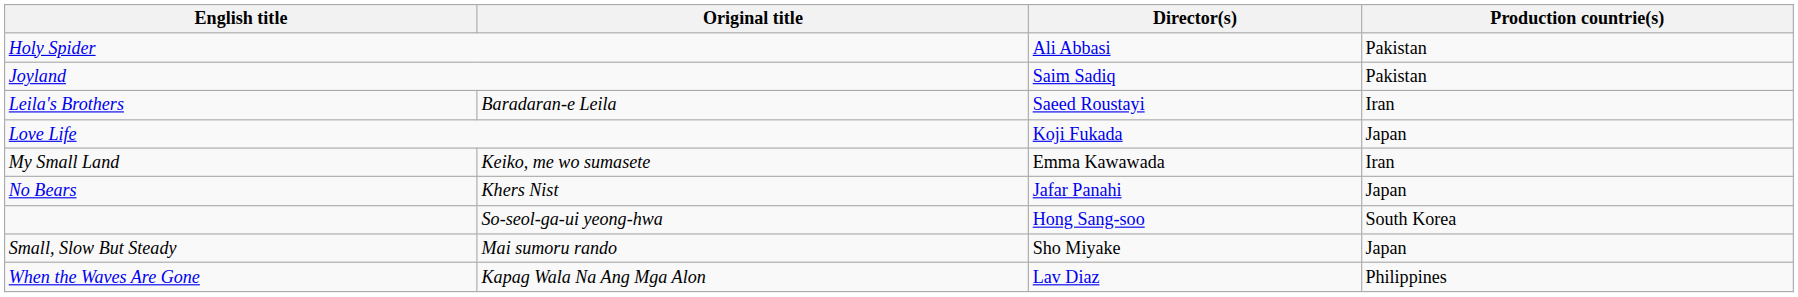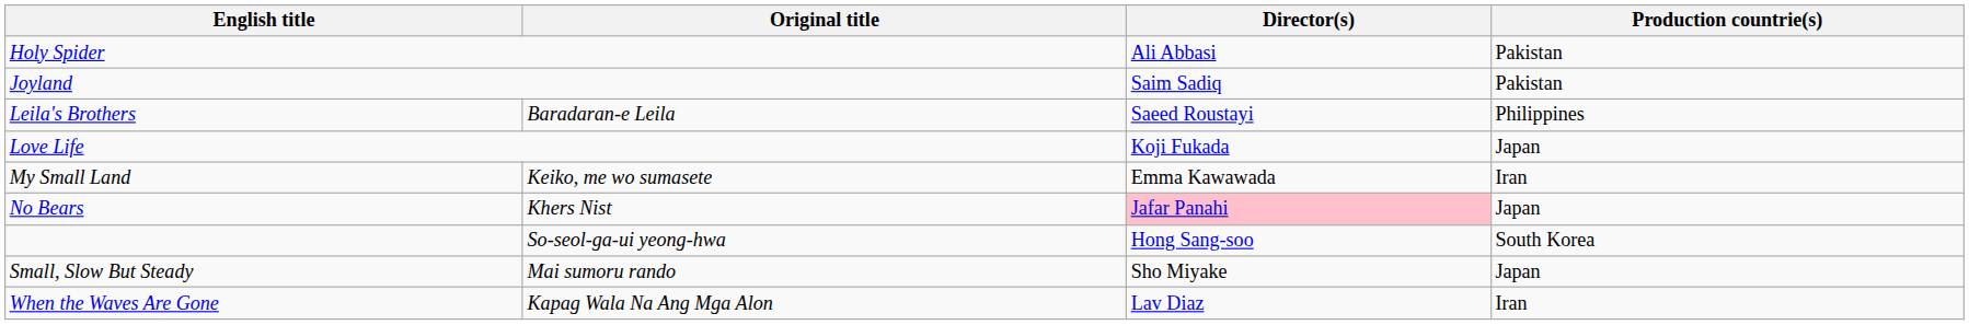 <table class="sortable wikitable" style="width:100%; margin-bottom:4px">
 <tr>
 <th scope="col">English title</th>
 <th scope="col">Original title</th>
 <th scope="col">Director(s)</th>
 <th scope="col">Production countrie(s)</th>
 </tr>
 <tr>
 <td colspan="2"><em><a href='#'>Holy Spider</a></em></td>
 <td><a href='#'>Ali Abbasi</a></td>
 <td>Pakistan</td>
 </tr>
 <tr>
 <td colspan="2"><em><a href='#'>Joyland</a></em></td>
 <td><a href='#'>Saim Sadiq</a></td>
 <td>Pakistan</td>
 </tr>
 <tr>
 <td><em><a href='#'>Leila's Brothers</a></em></td>
 <td><em>Baradaran-e Leila</em></td>
 <td><a href='#'>Saeed Roustayi</a></td>
-<td>Iran</td>
+<td>Philippines</td>
 </tr>
 <tr>
 <td colspan="2"><em><a href='#'>Love Life</a></em></td>
 <td><a href='#'>Koji Fukada</a></td>
 <td>Japan</td>
 </tr>
 <tr>
 <td><em>My Small Land</em></td>
 <td><em>Keiko, me wo sumasete</em></td>
 <td>Emma Kawawada</td>
 <td>Iran</td>
 </tr>
 <tr>
 <td><em><a href='#'>No Bears</a></em></td>
 <td><em>Khers Nist</em></td>
-<td><a href='#'>Jafar Panahi</a></td>
+<td style="background: pink;"><a href='#'>Jafar Panahi</a></td>
 <td>Japan</td>
 </tr>
 <tr>
 <td><em></em></td>
 <td><em>So-seol-ga-ui yeong-hwa</em></td>
 <td><a href='#'>Hong Sang-soo</a></td>
 <td>South Korea</td>
 </tr>
 <tr>
 <td><em>Small, Slow But Steady</em></td>
 <td><em>Mai sumoru rando</em></td>
 <td>Sho Miyake</td>
 <td>Japan</td>
 </tr>
 <tr>
 <td><em><a href='#'>When the Waves Are Gone</a></em></td>
 <td><em>Kapag Wala Na Ang Mga Alon</em></td>
 <td><a href='#'>Lav Diaz</a></td>
-<td>Philippines</td>
+<td>Iran</td>
 </tr>
 </table>
